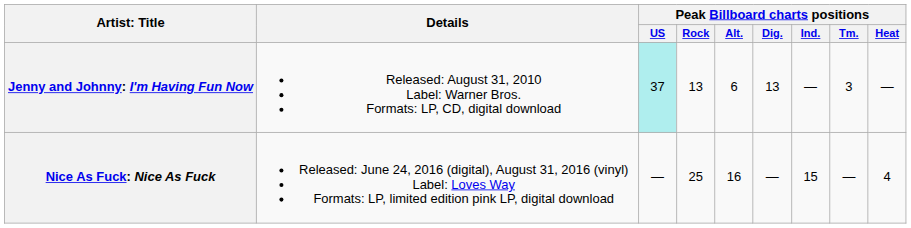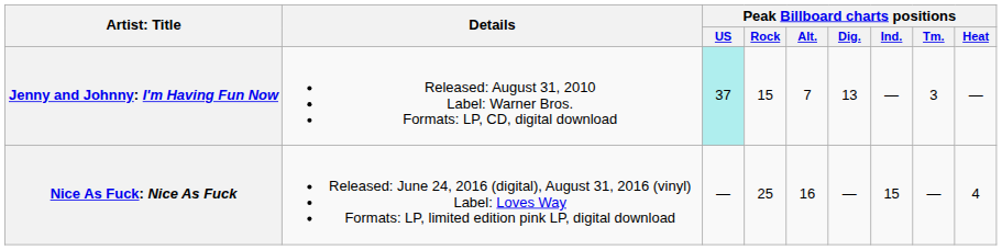 <table class="wikitable plainrowheaders" style="text-align:center;">
 <tr>
 <th scope="col" rowspan="2" style="width:19em;">Artist: Title</th>
 <th scope="col" rowspan="2" style="width:29em;">Details</th>
 <th scope="col" colspan="7">Peak <a href='#'>Billboard charts</a> positions</th>
 </tr>
 <tr>
 <th scope="col" style="width:3em;font-size:85%;"><a href='#'>US</a></th>
 <th scope="col" style="width:3em;font-size:85%;"><a href='#'>Rock</a></th>
 <th scope="col" style="width:3em;font-size:85%;"><a href='#'>Alt.</a></th>
 <th scope="col" style="width:3em;font-size:85%;"><a href='#'>Dig.</a></th>
 <th scope="col" style="width:3em;font-size:85%;"><a href='#'>Ind.</a></th>
 <th scope="col" style="width:3em;font-size:85%;"><a href='#'>Tm.</a></th>
 <th scope="col" style="width:3em;font-size:85%;"><a href='#'>Heat</a></th>
 </tr>
 <tr>
 <th scope="row"><a href='#'>Jenny and Johnny</a>: <em><a href='#'>I'm Having Fun Now</a></em></th>
 <td><br><ul><li>Released: August 31, 2010</li><li>Label: Warner Bros.</li><li>Formats: LP, CD, digital download</li></ul></td>
 <td style="background: paleturquoise;">37</td>
-<td>13</td>
-<td>6</td>
+<td>15</td>
+<td>7</td>
 <td>13</td>
 <td>—</td>
 <td>3</td>
 <td>—</td>
 </tr>
 <tr>
 <th scope="row"><a href='#'>Nice As Fuck</a>: <em>Nice As Fuck</em></th>
 <td><br><ul><li>Released: June 24, 2016 (digital), August 31, 2016 (vinyl)</li><li>Label: <a href='#'>Loves Way</a></li><li>Formats: LP, limited edition pink LP, digital download</li></ul></td>
 <td>—</td>
 <td>25</td>
 <td>16</td>
 <td>—</td>
 <td>15</td>
 <td>—</td>
 <td>4</td>
 </tr>
 </table>
